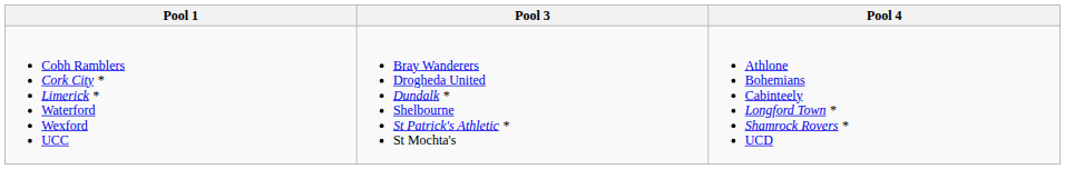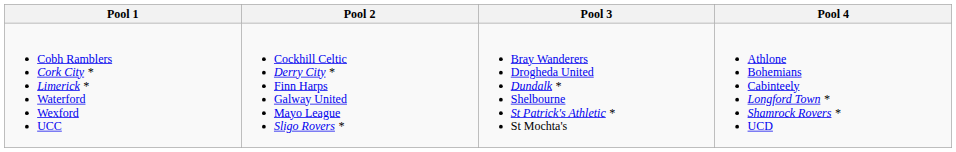 <table class="wikitable" width=100%>
 <tr>
 <th width=16%>Pool 1</th>
+<th width=16%>Pool 2</th>
 <th width=16%>Pool 3</th>
 <th width=16%>Pool 4</th>
 </tr>
 <tr valign=top>
 <td><br><ul><li><a href='#'>Cobh Ramblers</a></li><li><em><a href='#'>Cork City</a> *</em></li><li><em><a href='#'>Limerick</a> *</em></li><li><a href='#'>Waterford</a></li><li><a href='#'>Wexford</a></li><li><a href='#'>UCC</a></li></ul></td>
+<td><br><ul><li><a href='#'>Cockhill Celtic</a></li><li><em><a href='#'>Derry City</a> *</em></li><li><a href='#'>Finn Harps</a></li><li><a href='#'>Galway United</a></li><li><a href='#'>Mayo League</a></li><li><em><a href='#'>Sligo Rovers</a> *</em></li></ul></td>
 <td><br><ul><li><a href='#'>Bray Wanderers</a></li><li><a href='#'>Drogheda United</a></li><li><em><a href='#'>Dundalk</a> *</em></li><li><a href='#'>Shelbourne</a></li><li><em><a href='#'>St Patrick's Athletic</a> *</em></li><li>St Mochta's</li></ul></td>
 <td><br><ul><li><a href='#'>Athlone</a></li><li><a href='#'>Bohemians</a></li><li><a href='#'>Cabinteely</a></li><li><em><a href='#'>Longford Town</a> *</em></li><li><em><a href='#'>Shamrock Rovers</a> *</em></li><li><a href='#'>UCD</a></li></ul></td>
 </tr>
 </table>
